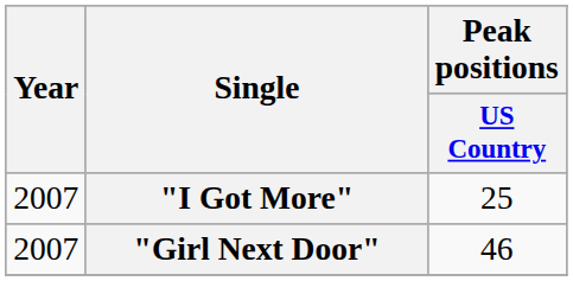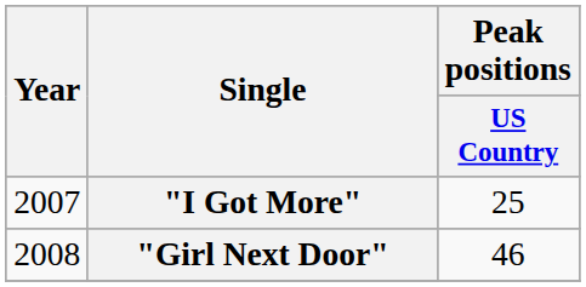 <table class="wikitable plainrowheaders" style="text-align:center;">
 <tr>
 <th rowspan="2">Year</th>
 <th rowspan="2" style="width:10em;">Single</th>
 <th colspan="1">Peak positions</th>
 </tr>
 <tr style="font-size:smaller;">
 <th width="60"><a href='#'>US Country</a></th>
 </tr>
 <tr>
 <td>2007</td>
 <th scope="row">"I Got More"</th>
 <td>25</td>
 </tr>
 <tr>
-<td>2007</td>
+<td>2008</td>
 <th scope="row">"Girl Next Door"</th>
 <td>46</td>
 </tr>
 <tr>
 </tr>
 </table>
